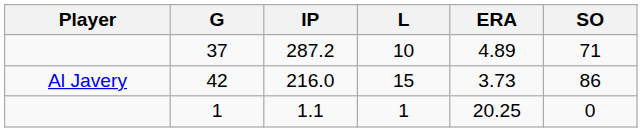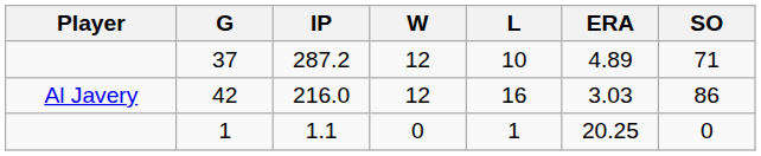 <table class="wikitable sortable">
 <tr>
 <th bgcolor="#DDDDFF" width="16%">Player</th>
 <th bgcolor="#DDDDFF" width="9%">G</th>
 <th bgcolor="#DDDDFF" width="9%">IP</th>
+<th bgcolor="#DDDDFF" width="9%">W</th>
 <th bgcolor="#DDDDFF" width="9%">L</th>
 <th bgcolor="#DDDDFF" width="9%">ERA</th>
 <th bgcolor="#DDDDFF" width="9%">SO</th>
 </tr>
 <tr align="center">
 <td></td>
 <td>37</td>
 <td>287.2</td>
+<td>12</td>
 <td>10</td>
 <td>4.89</td>
 <td>71</td>
 </tr>
 <tr align="center">
 <td><a href='#'>Al Javery</a></td>
 <td>42</td>
 <td>216.0</td>
-<td>15</td>
-<td>3.73</td>
+<td>12</td>
+<td>16</td>
+<td>3.03</td>
 <td>86</td>
 </tr>
 <tr align="center">
 <td></td>
 <td>1</td>
 <td>1.1</td>
+<td>0</td>
 <td>1</td>
 <td>20.25</td>
 <td>0</td>
 </tr>
 </table>
